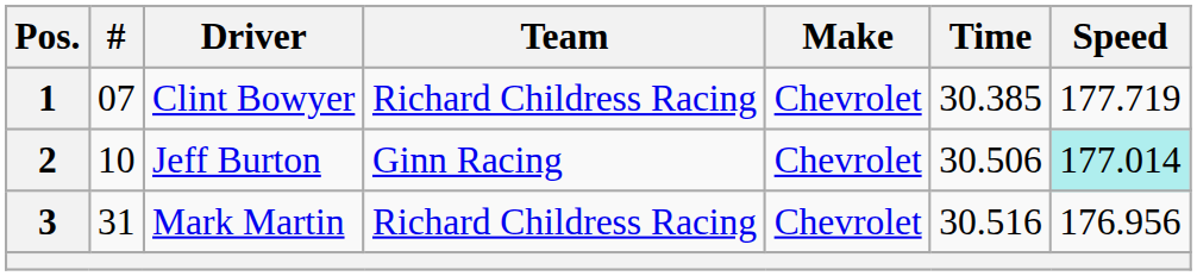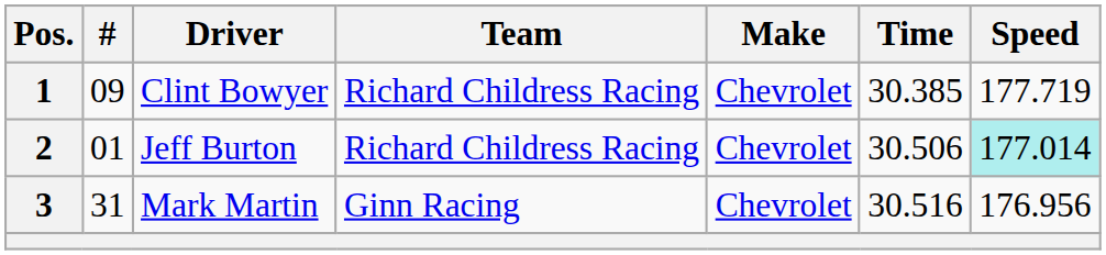 <table class="wikitable" style="font-size:95%">
 <tr>
 <th>Pos.</th>
 <th>#</th>
 <th>Driver</th>
 <th>Team</th>
 <th>Make</th>
 <th>Time</th>
 <th>Speed</th>
 </tr>
 <tr>
 <th>1</th>
-<td>07</td>
+<td>09</td>
 <td><a href='#'>Clint Bowyer</a></td>
 <td><a href='#'>Richard Childress Racing</a></td>
 <td><a href='#'>Chevrolet</a></td>
 <td>30.385</td>
 <td>177.719</td>
 </tr>
 <tr>
 <th>2</th>
-<td>10</td>
+<td>01</td>
 <td><a href='#'>Jeff Burton</a></td>
-<td><a href='#'>Ginn Racing</a></td>
+<td><a href='#'>Richard Childress Racing</a></td>
 <td><a href='#'>Chevrolet</a></td>
 <td>30.506</td>
 <td style="background: paleturquoise;">177.014</td>
 </tr>
 <tr>
 <th>3</th>
 <td>31</td>
 <td><a href='#'>Mark Martin</a></td>
-<td><a href='#'>Richard Childress Racing</a></td>
+<td><a href='#'>Ginn Racing</a></td>
 <td><a href='#'>Chevrolet</a></td>
 <td>30.516</td>
 <td>176.956</td>
 </tr>
 <tr>
 <th colspan="7"></th>
 </tr>
 </table>
